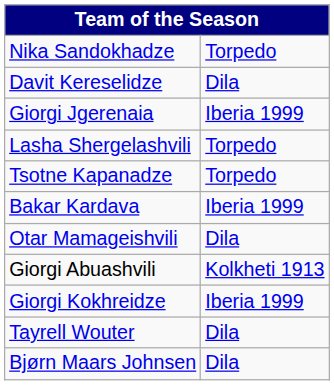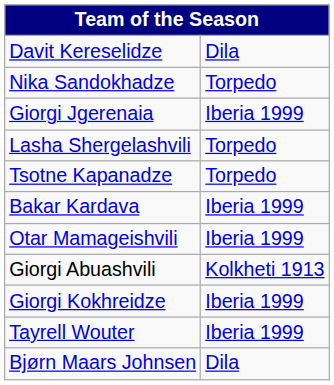 <table class="wikitable">
 <tr>
 <th style="background-color: navy; color: white;" colspan="2">Team of the Season</th>
 </tr>
 <tr>
+<td> <a href='#'>Davit Kereselidze</a></td>
+<td><a href='#'>Dila</a></td>
+</tr>
+<tr>
 <td> <a href='#'>Nika Sandokhadze</a></td>
 <td><a href='#'>Torpedo</a></td>
-</tr>
-<tr>
-<td> <a href='#'>Davit Kereselidze</a></td>
-<td><a href='#'>Dila</a></td>
 </tr>
 <tr>
 <td> <a href='#'>Giorgi Jgerenaia</a></td>
 <td><a href='#'>Iberia 1999</a></td>
 </tr>
 <tr>
 <td> <a href='#'>Lasha Shergelashvili</a></td>
 <td><a href='#'>Torpedo</a></td>
 </tr>
 <tr>
 <td> <a href='#'>Tsotne Kapanadze</a></td>
 <td><a href='#'>Torpedo</a></td>
 </tr>
 <tr>
 <td> <a href='#'>Bakar Kardava</a></td>
 <td><a href='#'>Iberia 1999</a></td>
 </tr>
 <tr>
 <td> <a href='#'>Otar Mamageishvili</a></td>
-<td><a href='#'>Dila</a></td>
+<td><a href='#'>Iberia 1999</a></td>
 </tr>
 <tr>
 <td> Giorgi Abuashvili</td>
 <td><a href='#'>Kolkheti 1913</a></td>
 </tr>
 <tr>
 <td> <a href='#'>Giorgi Kokhreidze</a></td>
 <td><a href='#'>Iberia 1999</a></td>
 </tr>
 <tr>
 <td> <a href='#'>Tayrell Wouter</a></td>
-<td><a href='#'>Dila</a></td>
+<td><a href='#'>Iberia 1999</a></td>
 </tr>
 <tr>
 <td> <a href='#'>Bjørn Maars Johnsen</a></td>
 <td><a href='#'>Dila</a></td>
 </tr>
 </table>
